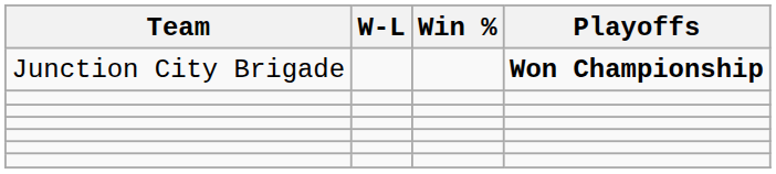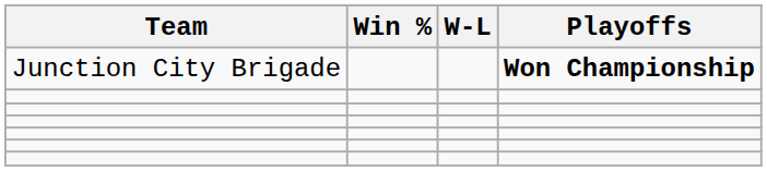 <table class="wikitable">
 <tr>
 <th>Team</th>
+<th>Win %</th>
 <th>W-L</th>
-<th>Win %</th>
 <th>Playoffs</th>
 </tr>
 <tr>
 <td>Junction City Brigade</td>
 <td></td>
 <td></td>
 <td><strong>Won Championship</strong></td>
 </tr>
 <tr>
 <td></td>
 <td></td>
 <td></td>
 <td></td>
 </tr>
 <tr>
 <td></td>
 <td></td>
 <td></td>
 <td></td>
 </tr>
 <tr>
 <td></td>
 <td></td>
 <td></td>
 <td></td>
 </tr>
 <tr>
 <td></td>
 <td></td>
 <td></td>
 <td></td>
 </tr>
 <tr>
 <td></td>
 <td></td>
 <td></td>
 <td></td>
 </tr>
 <tr>
 <td></td>
 <td></td>
 <td></td>
 <td></td>
 </tr>
 </table>
